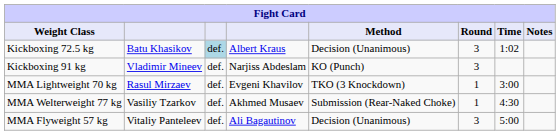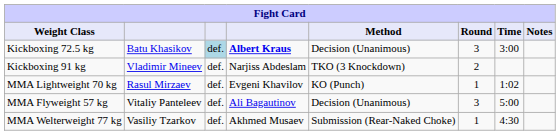 <table class="wikitable" style="font-size: 80%;">
 <tr>
 <th colspan="8" style="background-color: #ccf; color: #000080; text-align: center;"><strong>Fight Card</strong></th>
 </tr>
 <tr>
 <th colspan="1" style="background-color: #E6E8FA; color: #000000; text-align: center;">Weight Class</th>
 <th colspan="1" style="background-color: #E6E8FA; color: #000000; text-align: center;"></th>
 <th colspan="1" style="background-color: #E6E8FA; color: #000000; text-align: center;"></th>
 <th colspan="1" style="background-color: #E6E8FA; color: #000000; text-align: center;"></th>
 <th colspan="1" style="background-color: #E6E8FA; color: #000000; text-align: center;">Method</th>
 <th colspan="1" style="background-color: #E6E8FA; color: #000000; text-align: center;">Round</th>
 <th colspan="1" style="background-color: #E6E8FA; color: #000000; text-align: center;">Time</th>
 <th colspan="1" style="background-color: #E6E8FA; color: #000000; text-align: center;">Notes</th>
 </tr>
 <tr>
 <td>Kickboxing 72.5 kg</td>
 <td> <a href='#'>Batu Khasikov</a></td>
 <td style="background: lightblue;">def.</td>
-<td> <a href='#'>Albert Kraus</a></td>
+<td><strong> <a href='#'>Albert Kraus</a></strong></td>
 <td>Decision (Unanimous)</td>
 <td align=center>3</td>
-<td align=center>1:02</td>
+<td align=center>3:00</td>
 <td></td>
 </tr>
 <tr>
 <td>Kickboxing 91 kg</td>
 <td> <a href='#'>Vladimir Mineev</a></td>
 <td>def.</td>
 <td> Narjiss Abdeslam</td>
-<td>KO (Punch)</td>
-<td align=center>3</td>
+<td>TKO (3 Knockdown)</td>
+<td align=center>2</td>
 <td align=center></td>
 <td></td>
 </tr>
 <tr>
 <td>MMA Lightweight 70 kg</td>
 <td> <a href='#'>Rasul Mirzaev</a></td>
 <td>def.</td>
 <td> Evgeni Khavilov</td>
-<td>TKO (3 Knockdown)</td>
+<td>KO (Punch)</td>
 <td align=center>1</td>
-<td align=center>3:00</td>
+<td align=center>1:02</td>
+<td></td>
+</tr>
+<tr>
+<td>MMA Flyweight 57 kg</td>
+<td> Vitaliy Panteleev</td>
+<td>def.</td>
+<td> <a href='#'>Ali Bagautinov</a></td>
+<td>Decision (Unanimous)</td>
+<td align=center>3</td>
+<td align=center>5:00</td>
 <td></td>
 </tr>
 <tr>
 <td>MMA Welterweight 77 kg</td>
 <td> Vasiliy Tzarkov</td>
 <td>def.</td>
 <td> Akhmed Musaev</td>
 <td>Submission (Rear-Naked Choke)</td>
 <td align=center>1</td>
 <td align=center>4:30</td>
 <td></td>
 </tr>
-<tr>
-<td>MMA Flyweight 57 kg</td>
-<td> Vitaliy Panteleev</td>
-<td>def.</td>
-<td> <a href='#'>Ali Bagautinov</a></td>
-<td>Decision (Unanimous)</td>
-<td align=center>3</td>
-<td align=center>5:00</td>
-<td></td>
-</tr>
 </table>
